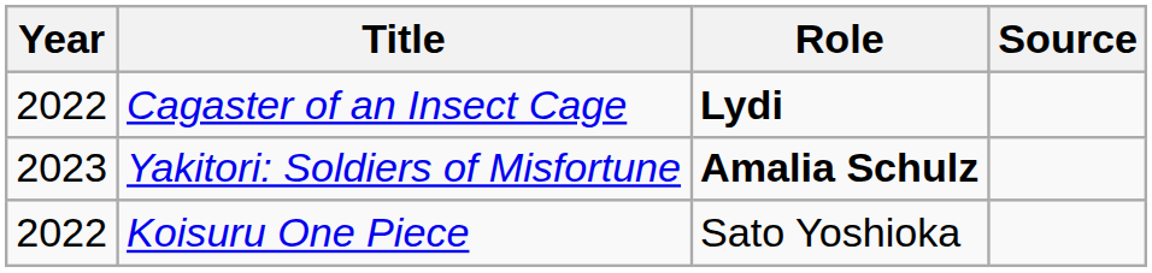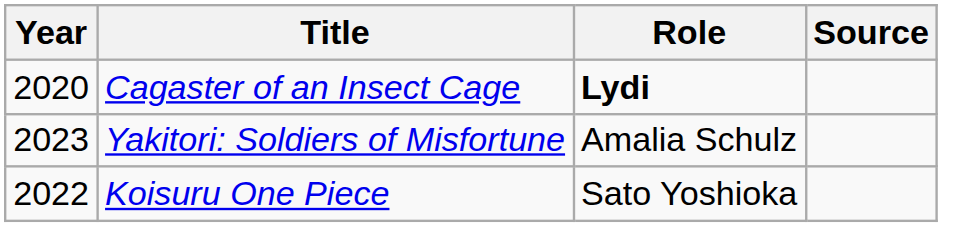 <table class="wikitable" style="font-size: 90%;">
 <tr>
 <th>Year</th>
 <th>Title</th>
 <th>Role</th>
 <th>Source</th>
 </tr>
 <tr>
-<td>2022</td>
+<td>2020</td>
 <td><em><a href='#'>Cagaster of an Insect Cage</a></em></td>
 <td><strong>Lydi</strong></td>
 <td></td>
 </tr>
 <tr>
 <td>2023</td>
 <td><em><a href='#'>Yakitori: Soldiers of Misfortune</a></em></td>
-<td><strong>Amalia Schulz</strong></td>
+<td>Amalia Schulz</td>
 <td></td>
 </tr>
 <tr>
 <td>2022</td>
 <td><em><a href='#'>Koisuru One Piece</a></em></td>
 <td>Sato Yoshioka</td>
 <td></td>
 </tr>
 </table>
